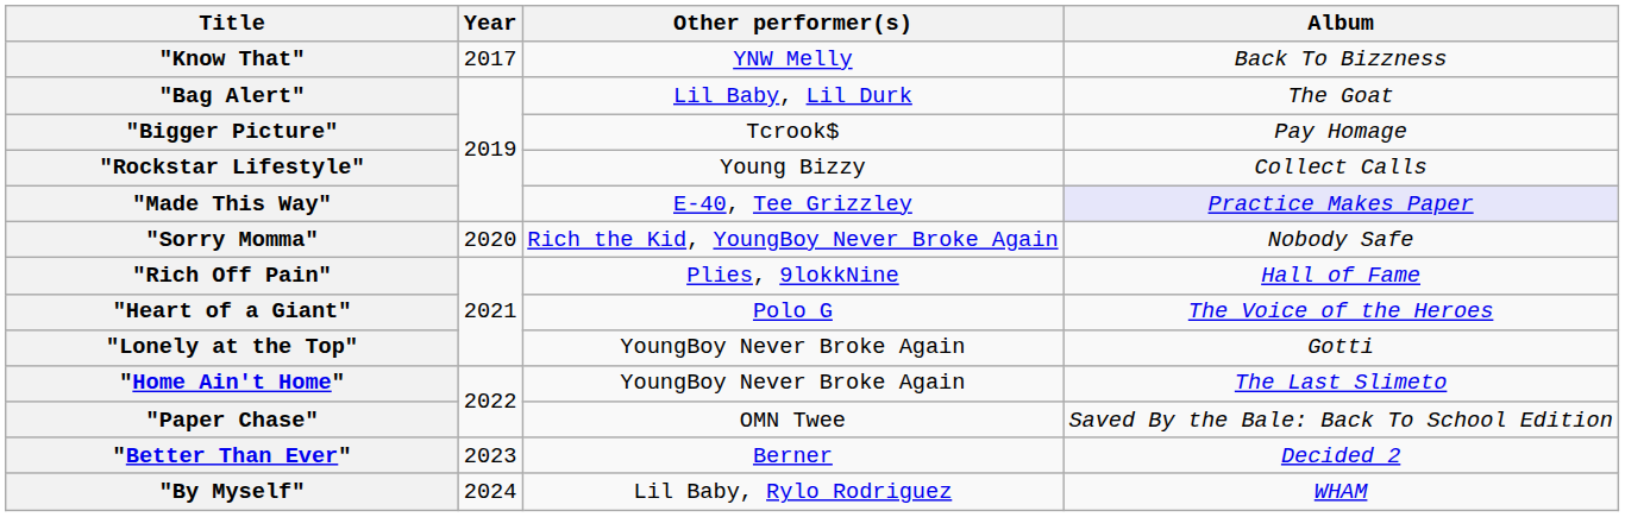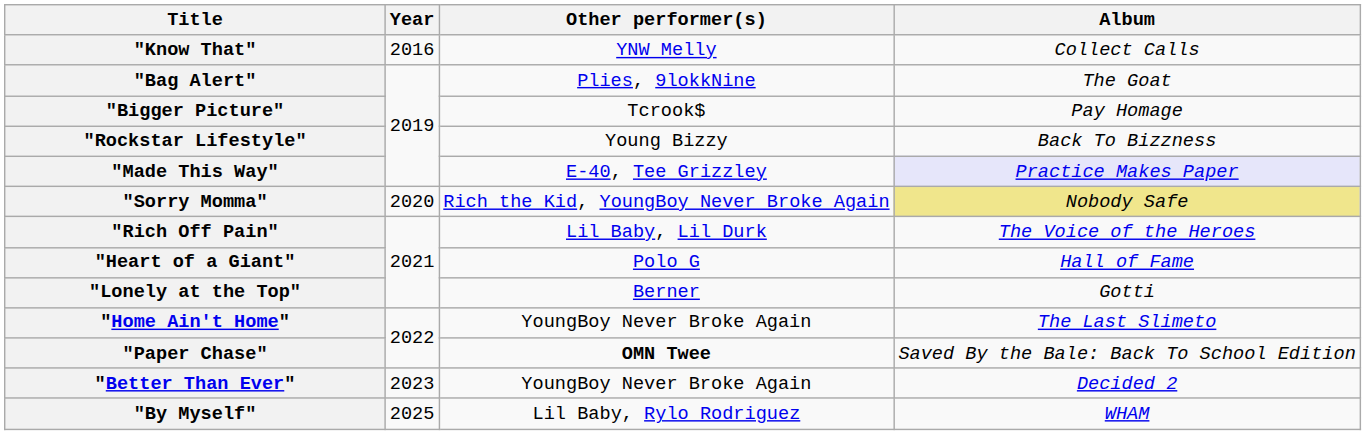 <table class="wikitable plainrowheaders" style="text-align:center;">
 <tr>
 <th scope="col" style="width:20em;">Title</th>
 <th scope="col">Year</th>
 <th scope="col">Other performer(s)</th>
 <th scope="col">Album</th>
 </tr>
 <tr>
 <th scope="row">"Know That"</th>
-<td>2017</td>
+<td>2016</td>
 <td><a href='#'>YNW Melly</a></td>
-<td><em>Back To Bizzness</em></td>
+<td><em>Collect Calls</em></td>
 </tr>
 <tr>
 <th scope="row">"Bag Alert"</th>
 <td rowspan="4">2019</td>
-<td><a href='#'>Lil Baby</a>, <a href='#'>Lil Durk</a></td>
+<td><a href='#'>Plies</a>, <a href='#'>9lokkNine</a></td>
 <td><em>The Goat</em></td>
 </tr>
 <tr>
 <th scope="row">"Bigger Picture"</th>
 <td>Tcrook$</td>
 <td><em>Pay Homage</em></td>
 </tr>
 <tr>
 <th scope="row">"Rockstar Lifestyle"</th>
 <td>Young Bizzy</td>
-<td><em>Collect Calls</em></td>
+<td><em>Back To Bizzness</em></td>
 </tr>
 <tr>
 <th scope="row">"Made This Way"</th>
 <td><a href='#'>E-40</a>, <a href='#'>Tee Grizzley</a></td>
 <td style="background: lavender;"><em><a href='#'>Practice Makes Paper</a></em></td>
 </tr>
 <tr>
 <th scope="row">"Sorry Momma"</th>
 <td>2020</td>
 <td><a href='#'>Rich the Kid</a>, <a href='#'>YoungBoy Never Broke Again</a></td>
-<td><em>Nobody Safe</em></td>
+<td style="background: khaki;"><em>Nobody Safe</em></td>
 </tr>
 <tr>
 <th scope="row">"Rich Off Pain"</th>
 <td rowspan="3">2021</td>
-<td><a href='#'>Plies</a>, <a href='#'>9lokkNine</a></td>
-<td><em><a href='#'>Hall of Fame</a></em></td>
+<td><a href='#'>Lil Baby</a>, <a href='#'>Lil Durk</a></td>
+<td><em><a href='#'>The Voice of the Heroes</a></em></td>
 </tr>
 <tr>
 <th scope="row">"Heart of a Giant"</th>
 <td><a href='#'>Polo G</a></td>
-<td><em><a href='#'>The Voice of the Heroes</a></em></td>
+<td><em><a href='#'>Hall of Fame</a></em></td>
 </tr>
 <tr>
 <th scope="row">"Lonely at the Top"</th>
-<td>YoungBoy Never Broke Again</td>
+<td><a href='#'>Berner</a></td>
 <td><em>Gotti</em></td>
 </tr>
 <tr>
 <th scope="row">"<a href='#'>Home Ain't Home</a>"</th>
 <td rowspan="2">2022</td>
 <td>YoungBoy Never Broke Again</td>
 <td><em><a href='#'>The Last Slimeto</a></em></td>
 </tr>
 <tr>
 <th scope="row">"Paper Chase"</th>
-<td>OMN Twee</td>
+<td><strong>OMN Twee</strong></td>
 <td><em>Saved By the Bale: Back To School Edition</em></td>
 </tr>
 <tr>
 <th scope="row">"<a href='#'>Better Than Ever</a>"</th>
 <td>2023</td>
-<td><a href='#'>Berner</a></td>
+<td>YoungBoy Never Broke Again</td>
 <td><em><a href='#'>Decided 2</a></em></td>
 </tr>
 <tr>
 <th scope="row">"By Myself"</th>
-<td>2024</td>
+<td>2025</td>
 <td>Lil Baby, <a href='#'>Rylo Rodriguez</a></td>
 <td><em><a href='#'>WHAM</a></em></td>
 </tr>
 </table>
